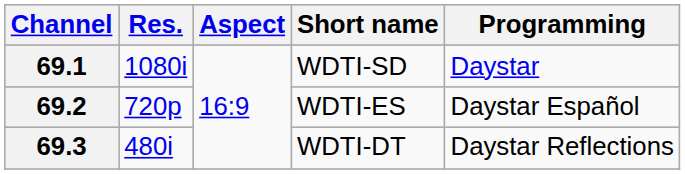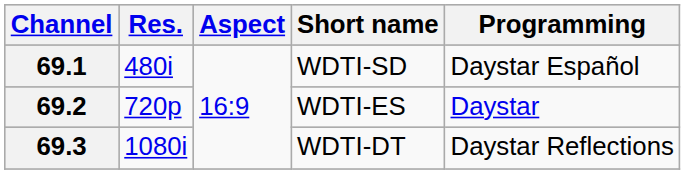 <table class="wikitable">
 <tr>
 <th><a href='#'>Channel</a></th>
 <th><a href='#'>Res.</a></th>
 <th><a href='#'>Aspect</a></th>
 <th>Short name</th>
 <th>Programming</th>
 </tr>
 <tr>
 <th scope = "row">69.1</th>
-<td><a href='#'>1080i</a></td>
+<td><a href='#'>480i</a></td>
 <td rowspan=3><a href='#'>16:9</a></td>
 <td>WDTI-SD</td>
-<td><a href='#'>Daystar</a></td>
+<td>Daystar Español</td>
 </tr>
 <tr>
 <th scope = "row">69.2</th>
 <td><a href='#'>720p</a></td>
 <td>WDTI-ES</td>
-<td>Daystar Español</td>
+<td><a href='#'>Daystar</a></td>
 </tr>
 <tr>
 <th scope = "row">69.3</th>
-<td><a href='#'>480i</a></td>
+<td><a href='#'>1080i</a></td>
 <td>WDTI-DT</td>
 <td>Daystar Reflections</td>
 </tr>
 </table>
